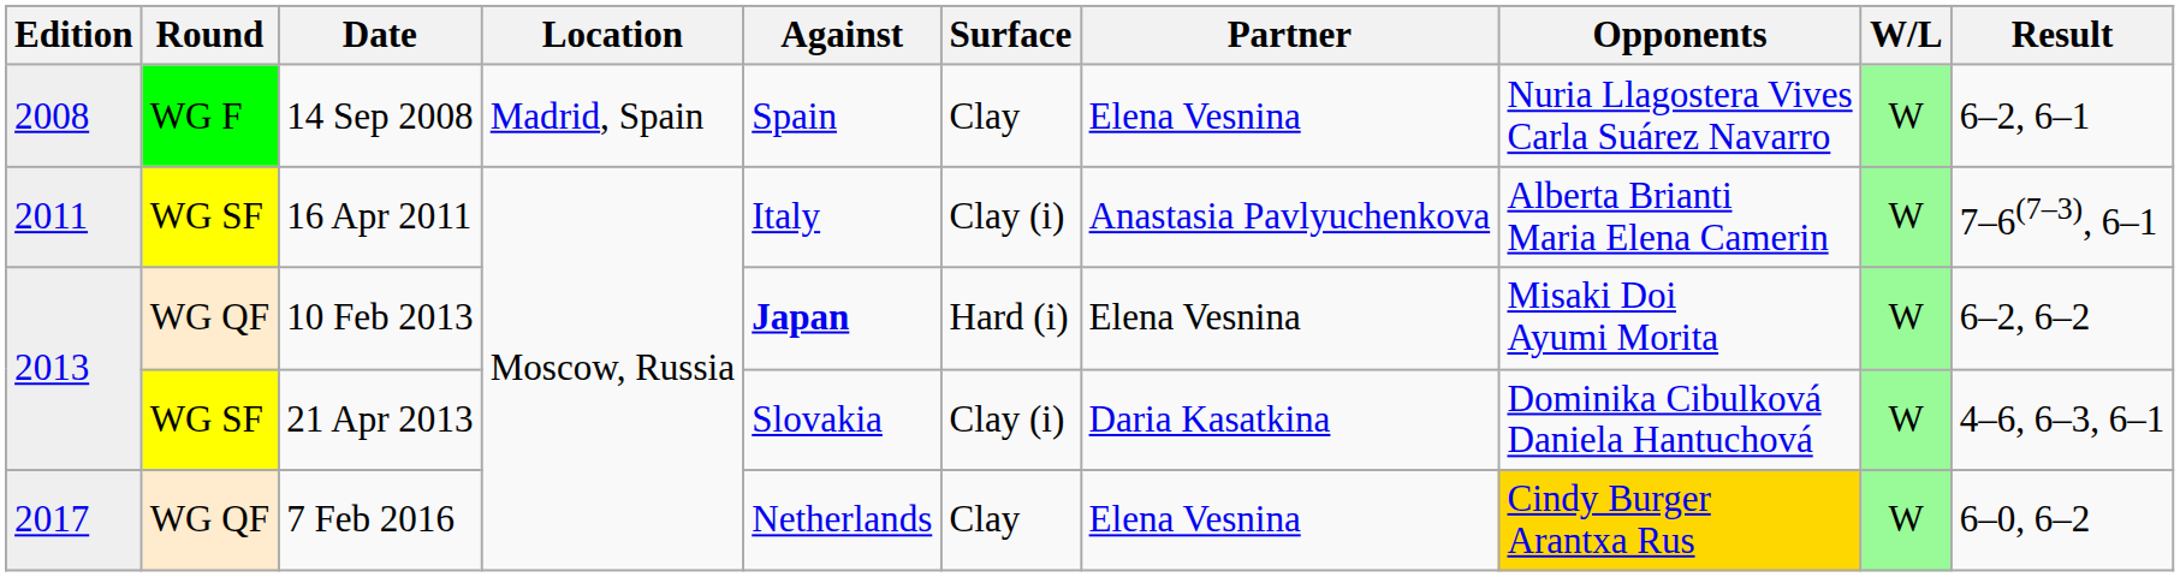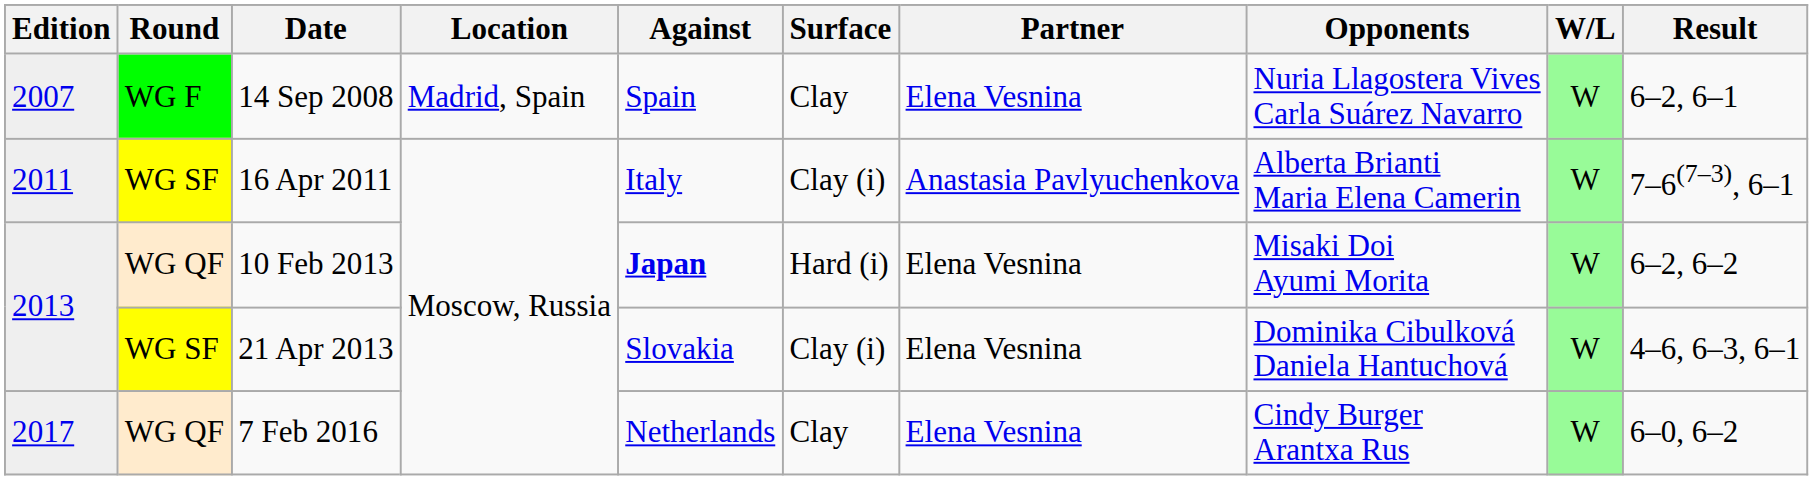 <table class=wikitable>
 <tr>
 <th>Edition</th>
 <th>Round</th>
 <th>Date</th>
 <th>Location</th>
 <th>Against</th>
 <th>Surface</th>
 <th>Partner</th>
 <th>Opponents</th>
 <th>W/L</th>
 <th>Result</th>
 </tr>
 <tr>
-<td bgcolor=efefef><a href='#'>2008</a></td>
+<td bgcolor=efefef><a href='#'>2007</a></td>
 <td bgcolor=lime>WG F</td>
 <td>14 Sep 2008</td>
 <td><a href='#'>Madrid</a>, Spain</td>
 <td> <a href='#'>Spain</a></td>
 <td>Clay</td>
 <td><a href='#'>Elena Vesnina</a></td>
 <td><a href='#'>Nuria Llagostera Vives</a> <br> <a href='#'>Carla Suárez Navarro</a></td>
 <td bgcolor=98FB98 align=center>W</td>
 <td>6–2, 6–1</td>
 </tr>
 <tr>
 <td bgcolor=efefef><a href='#'>2011</a></td>
 <td bgcolor=yellow>WG SF</td>
 <td>16 Apr 2011</td>
 <td rowspan=4>Moscow, Russia</td>
 <td> <a href='#'>Italy</a></td>
 <td>Clay (i)</td>
 <td><a href='#'>Anastasia Pavlyuchenkova</a></td>
 <td><a href='#'>Alberta Brianti</a> <br> <a href='#'>Maria Elena Camerin</a></td>
 <td bgcolor=98FB98 align=center>W</td>
 <td>7–6<sup>(7–3)</sup>, 6–1</td>
 </tr>
 <tr>
 <td rowspan=2 bgcolor=efefef><a href='#'>2013</a></td>
 <td bgcolor=ffebcd>WG QF</td>
 <td>10 Feb 2013</td>
 <td><strong> <a href='#'>Japan</a></strong></td>
 <td>Hard (i)</td>
 <td>Elena Vesnina</td>
 <td><a href='#'>Misaki Doi</a> <br> <a href='#'>Ayumi Morita</a></td>
 <td bgcolor=98FB98 align=center>W</td>
 <td>6–2, 6–2</td>
 </tr>
 <tr>
 <td bgcolor=yellow>WG SF</td>
 <td>21 Apr 2013</td>
 <td> <a href='#'>Slovakia</a></td>
 <td>Clay (i)</td>
-<td><a href='#'>Daria Kasatkina</a></td>
+<td>Elena Vesnina</td>
 <td><a href='#'>Dominika Cibulková</a> <br> <a href='#'>Daniela Hantuchová</a></td>
 <td bgcolor=98FB98 align=center>W</td>
 <td>4–6, 6–3, 6–1</td>
 </tr>
 <tr>
 <td bgcolor=efefef><a href='#'>2017</a></td>
 <td bgcolor=ffebcd>WG QF</td>
 <td>7 Feb 2016</td>
 <td> <a href='#'>Netherlands</a></td>
 <td>Clay</td>
 <td><a href='#'>Elena Vesnina</a></td>
-<td style="background: gold;"><a href='#'>Cindy Burger</a> <br> <a href='#'>Arantxa Rus</a></td>
+<td><a href='#'>Cindy Burger</a> <br> <a href='#'>Arantxa Rus</a></td>
 <td bgcolor=98FB98 align=center>W</td>
 <td>6–0, 6–2</td>
 </tr>
 </table>
